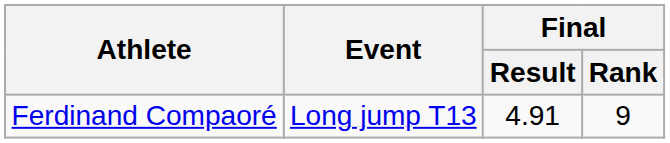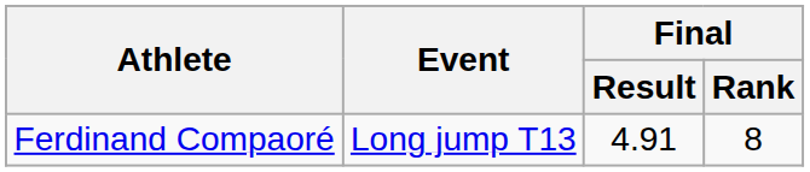 <table class=wikitable style="font-size:90%">
 <tr>
 <th rowspan="2">Athlete</th>
 <th rowspan="2">Event</th>
 <th colspan="2">Final</th>
 </tr>
 <tr>
 <th>Result</th>
 <th>Rank</th>
 </tr>
 <tr align=center>
 <td align=left><a href='#'>Ferdinand Compaoré</a></td>
 <td align=left><a href='#'>Long jump T13</a></td>
 <td>4.91</td>
-<td>9</td>
+<td>8</td>
 </tr>
 </table>
